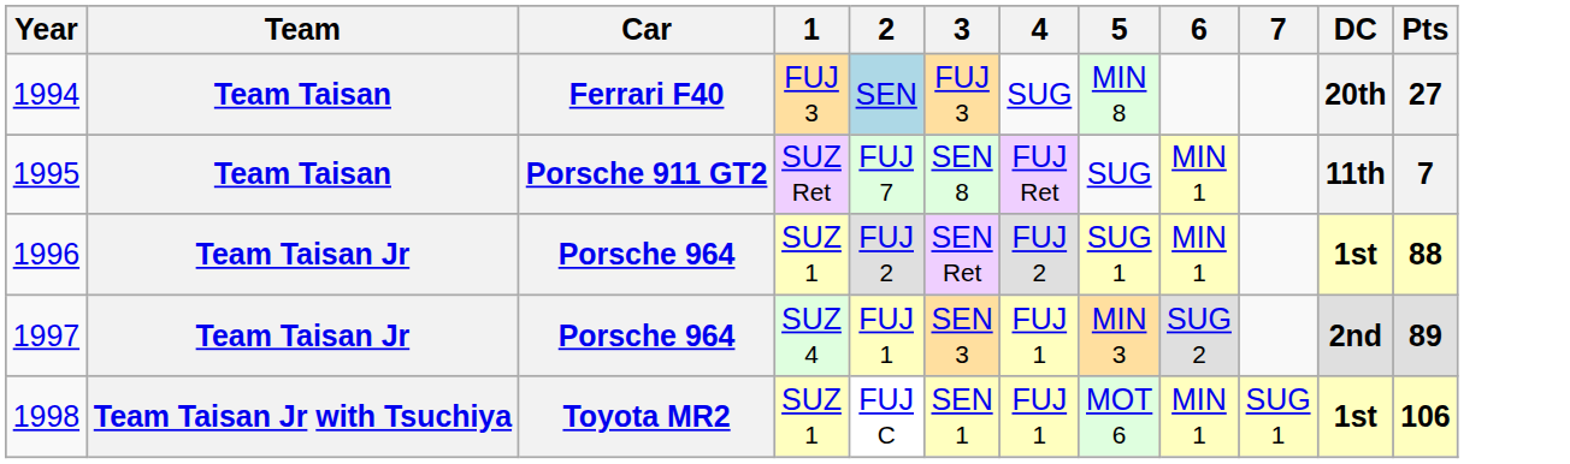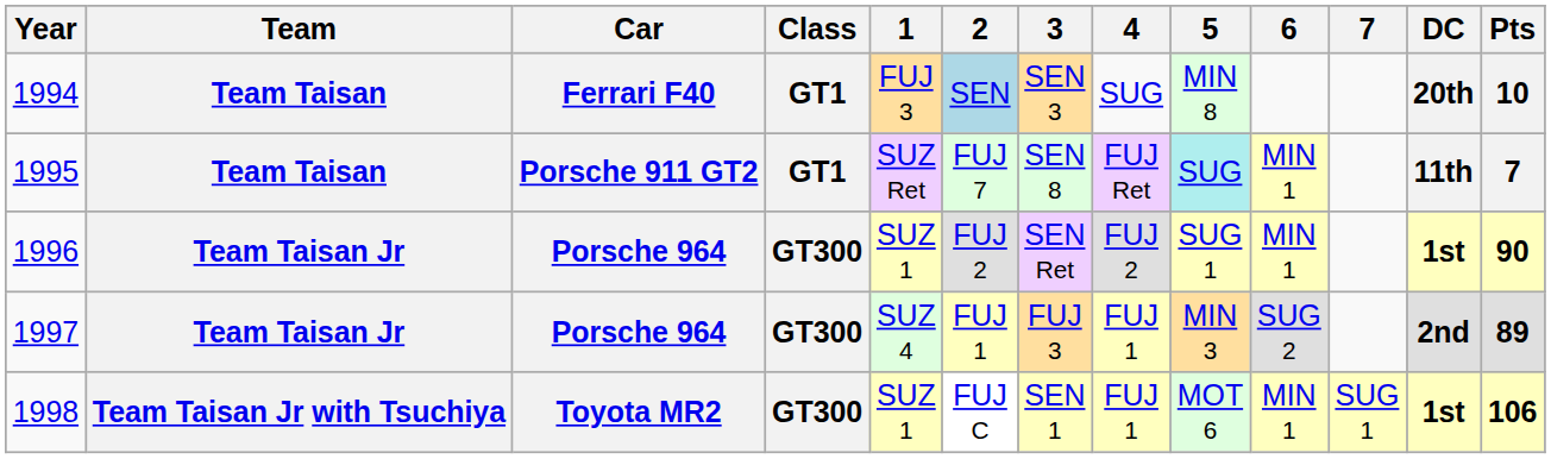 <table class="wikitable" style="text-align:center; font-size:90%">
 <tr>
 <th>Year</th>
 <th>Team</th>
 <th>Car</th>
+<th>Class</th>
 <th>1</th>
 <th>2</th>
 <th>3</th>
 <th>4</th>
 <th>5</th>
 <th>6</th>
 <th>7</th>
 <th>DC</th>
 <th>Pts</th>
 </tr>
 <tr>
 <td><a href='#'>1994</a></td>
 <th><a href='#'>Team Taisan</a></th>
 <th><a href='#'>Ferrari F40</a></th>
+<th>GT1</th>
 <td style="background:#FFDF9F;"><a href='#'>FUJ</a><br><small>3</small></td>
 <td style="background: lightblue;"><a href='#'>SEN</a><br><small></small></td>
-<td style="background:#FFDF9F;"><a href='#'>FUJ</a><br><small>3</small></td>
+<td style="background:#FFDF9F;"><a href='#'>SEN</a><br><small>3</small></td>
 <td><a href='#'>SUG</a><br><small></small></td>
 <td style="background:#DFFFDF;"><a href='#'>MIN</a><br><small>8</small></td>
 <td></td>
 <td></td>
 <th>20th</th>
-<th>27</th>
+<th>10</th>
 </tr>
 <tr>
 <td><a href='#'>1995</a></td>
 <th><a href='#'>Team Taisan</a></th>
 <th><a href='#'>Porsche 911 GT2</a></th>
+<th>GT1</th>
 <td style="background:#EFCFFF;"><a href='#'>SUZ</a><br><small>Ret</small></td>
 <td style="background:#DFFFDF;"><a href='#'>FUJ</a><br><small>7</small></td>
 <td style="background:#DFFFDF;"><a href='#'>SEN</a><br><small>8</small></td>
 <td style="background:#EFCFFF;"><a href='#'>FUJ</a><br><small>Ret</small></td>
-<td><a href='#'>SUG</a><br><small></small></td>
+<td style="background: paleturquoise;"><a href='#'>SUG</a><br><small></small></td>
 <td style="background:#FFFFBF;"><a href='#'>MIN</a><br><small>1</small></td>
 <td></td>
 <th>11th</th>
 <th>7</th>
 </tr>
 <tr>
 <td><a href='#'>1996</a></td>
 <th><a href='#'>Team Taisan Jr</a></th>
 <th><a href='#'>Porsche 964</a></th>
+<th>GT300</th>
 <td style="background:#FFFFBF;"><a href='#'>SUZ</a><br><small>1</small></td>
 <td style="background:#DFDFDF;"><a href='#'>FUJ</a><br><small>2</small></td>
 <td style="background:#EFCFFF;"><a href='#'>SEN</a><br><small>Ret</small></td>
 <td style="background:#DFDFDF;"><a href='#'>FUJ</a><br><small>2</small></td>
 <td style="background:#FFFFBF;"><a href='#'>SUG</a><br><small>1</small></td>
 <td style="background:#FFFFBF;"><a href='#'>MIN</a><br><small>1</small></td>
 <td></td>
 <th style="background:#FFFFBF"><strong>1st</strong></th>
-<th style="background:#FFFFBF"><strong>88</strong></th>
+<th style="background:#FFFFBF"><strong>90</strong></th>
 </tr>
 <tr>
 <td><a href='#'>1997</a></td>
 <th><a href='#'>Team Taisan Jr</a></th>
 <th><a href='#'>Porsche 964</a></th>
+<th>GT300</th>
 <td style="background:#DFFFDF;"><a href='#'>SUZ</a><br><small>4</small></td>
 <td style="background:#FFFFBF;"><a href='#'>FUJ</a><br><small>1</small></td>
-<td style="background:#FFDF9F;"><a href='#'>SEN</a><br><small>3</small></td>
+<td style="background:#FFDF9F;"><a href='#'>FUJ</a><br><small>3</small></td>
 <td style="background:#FFFFBF;"><a href='#'>FUJ</a><br><small>1</small></td>
 <td style="background:#FFDF9F;"><a href='#'>MIN</a><br><small>3</small></td>
 <td style="background:#DFDFDF;"><a href='#'>SUG</a><br><small>2</small></td>
 <td></td>
 <th style="background:#dfdfdf"><strong>2nd</strong></th>
 <th style="background:#dfdfdf"><strong>89</strong></th>
 </tr>
 <tr>
 <td><a href='#'>1998</a></td>
 <th><a href='#'>Team Taisan Jr</a> <a href='#'>with Tsuchiya</a></th>
 <th><a href='#'>Toyota MR2</a></th>
+<th>GT300</th>
 <td style="background:#FFFFBF;"><a href='#'>SUZ</a><br><small>1</small></td>
 <td style="background:#FFFFFF;"><a href='#'>FUJ</a><br><small>C</small></td>
 <td style="background:#FFFFBF;"><a href='#'>SEN</a><br><small>1</small></td>
 <td style="background:#FFFFBF;"><a href='#'>FUJ</a><br><small>1</small></td>
 <td style="background:#DFFFDF;"><a href='#'>MOT</a><br><small>6</small></td>
 <td style="background:#FFFFBF;"><a href='#'>MIN</a><br><small>1</small></td>
 <td style="background:#FFFFBF;"><a href='#'>SUG</a><br><small>1</small></td>
 <th style="background:#FFFFBF"><strong>1st</strong></th>
 <th style="background:#FFFFBF"><strong>106</strong></th>
 </tr>
 </table>
